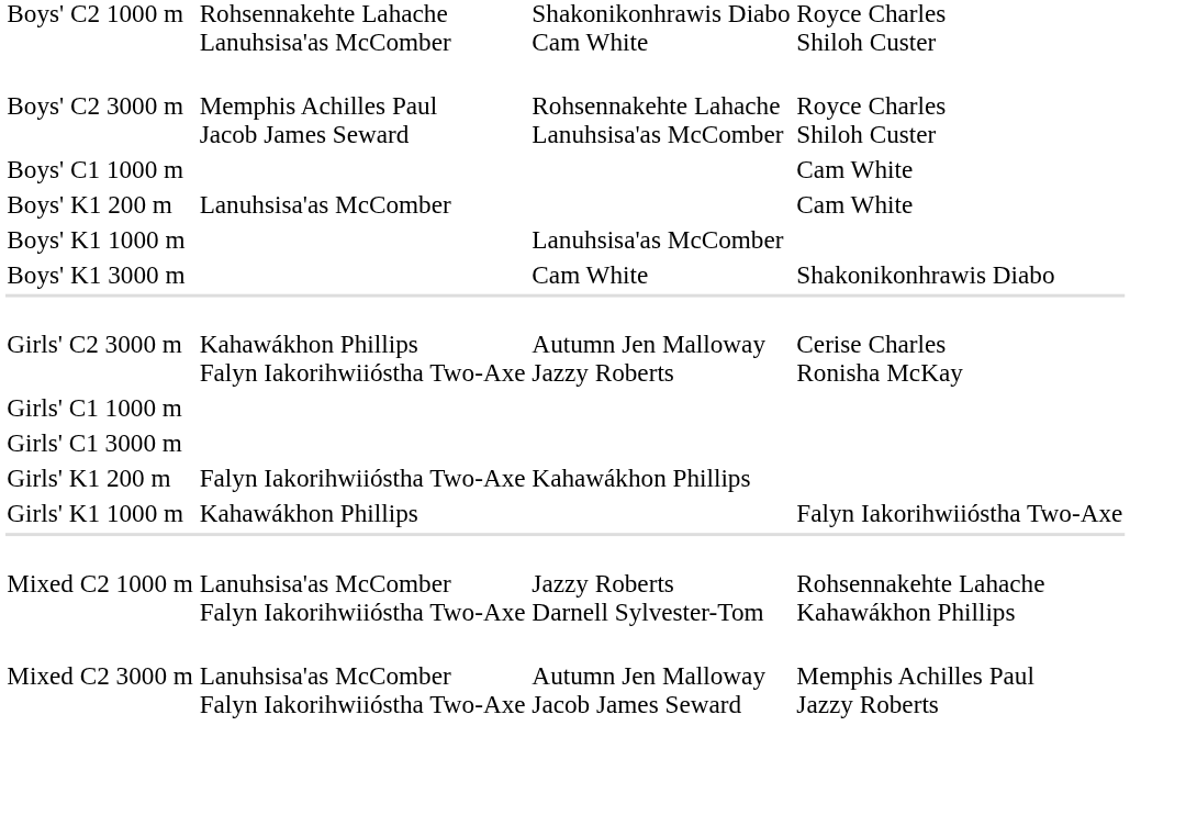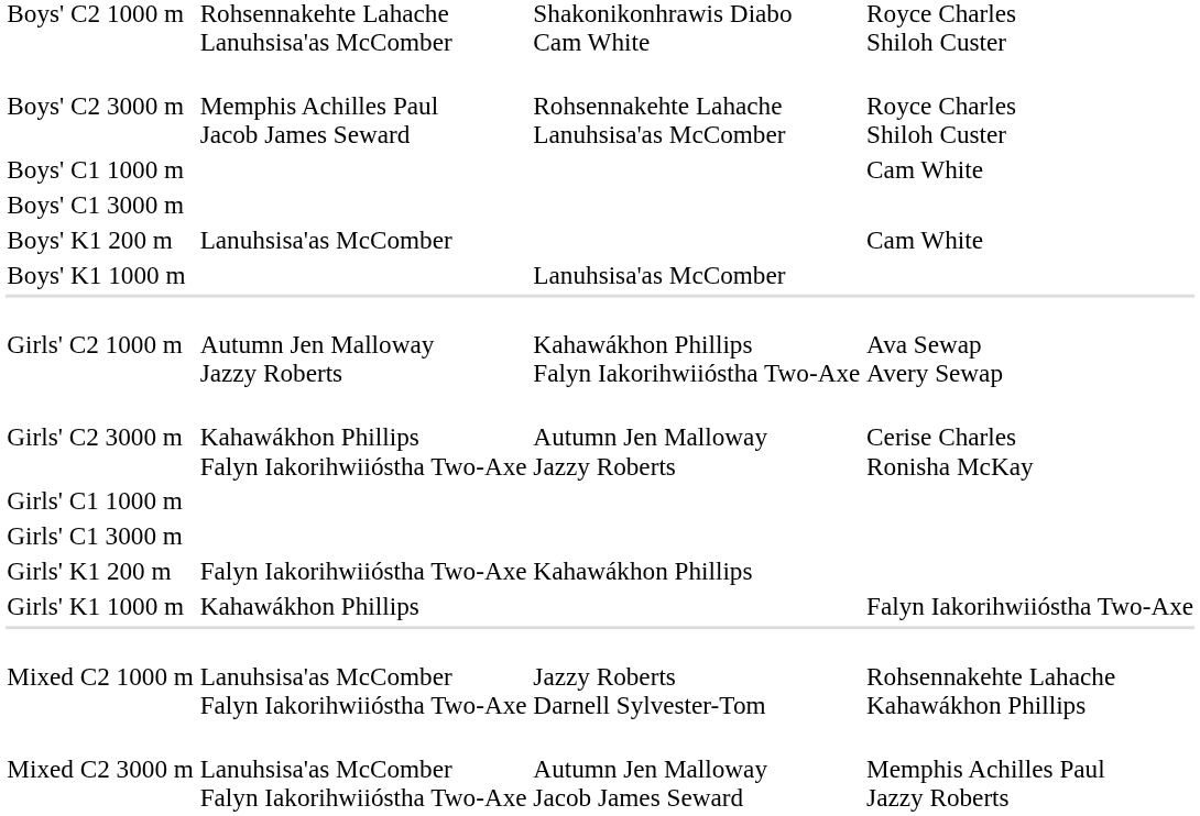 <table>
 <tr>
 <td>Boys' C2 1000 m</td>
 <td nowrap><br>Rohsennakehte Lahache<br>Lanuhsisa'as McComber</td>
 <td nowrap><br>Shakonikonhrawis Diabo<br>Cam White</td>
 <td><br>Royce Charles<br>Shiloh Custer</td>
 </tr>
 <tr>
 <td>Boys' C2 3000 m</td>
 <td><br>Memphis Achilles Paul<br>Jacob James Seward</td>
 <td><br>Rohsennakehte Lahache<br>Lanuhsisa'as McComber</td>
 <td><br>Royce Charles<br>Shiloh Custer</td>
 </tr>
 <tr>
 <td>Boys' C1 1000 m</td>
 <td></td>
 <td></td>
 <td nowrap>Cam White<br></td>
 </tr>
 <tr>
+<td>Boys' C1 3000 m</td>
+<td></td>
+<td></td>
+<td></td>
+</tr>
+<tr>
 <td>Boys' K1 200 m</td>
 <td>Lanuhsisa'as McComber<br></td>
 <td></td>
 <td>Cam White<br></td>
 </tr>
 <tr>
 <td>Boys' K1 1000 m</td>
 <td></td>
 <td>Lanuhsisa'as McComber<br></td>
 <td></td>
 </tr>
-<tr>
-<td>Boys' K1 3000 m</td>
-<td></td>
-<td>Cam White<br></td>
-<td>Shakonikonhrawis Diabo<br></td>
-</tr>
 <tr bgcolor=#dddddd>
 <td colspan=4></td>
+</tr>
+<tr>
+<td>Girls' C2 1000 m</td>
+<td><br>Autumn Jen Malloway<br>Jazzy Roberts</td>
+<td nowrap><br>Kahawákhon Phillips<br>Falyn Iakorihwiióstha Two-Axe</td>
+<td><br>Ava Sewap<br>Avery Sewap</td>
 </tr>
 <tr>
 <td>Girls' C2 3000 m</td>
 <td nowrap><br>Kahawákhon Phillips<br>Falyn Iakorihwiióstha Two-Axe</td>
 <td><br>Autumn Jen Malloway<br>Jazzy Roberts</td>
 <td><br>Cerise Charles<br>Ronisha McKay</td>
 </tr>
 <tr>
 <td>Girls' C1 1000 m</td>
 <td></td>
 <td></td>
 <td></td>
 </tr>
 <tr>
 <td>Girls' C1 3000 m</td>
 <td></td>
 <td></td>
 <td></td>
 </tr>
 <tr>
 <td>Girls' K1 200 m</td>
 <td>Falyn Iakorihwiióstha Two-Axe<br></td>
 <td>Kahawákhon Phillips<br></td>
 <td></td>
 </tr>
 <tr>
 <td>Girls' K1 1000 m</td>
 <td>Kahawákhon Phillips<br></td>
 <td></td>
 <td>Falyn Iakorihwiióstha Two-Axe<br></td>
 </tr>
 <tr bgcolor=#dddddd>
 <td colspan=4></td>
 </tr>
 <tr>
 <td>Mixed C2 1000 m</td>
 <td><br>Lanuhsisa'as McComber<br>Falyn Iakorihwiióstha Two-Axe</td>
 <td><br>Jazzy Roberts<br>Darnell Sylvester-Tom</td>
 <td><br>Rohsennakehte Lahache<br>Kahawákhon Phillips</td>
 </tr>
 <tr>
 <td>Mixed C2 3000 m</td>
 <td><br>Lanuhsisa'as McComber<br>Falyn Iakorihwiióstha Two-Axe</td>
 <td><br>Autumn Jen Malloway<br>Jacob James Seward</td>
 <td><br>Memphis Achilles Paul<br>Jazzy Roberts</td>
 </tr>
 </table>
